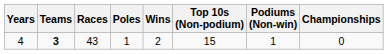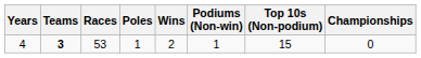 <table class="wikitable" style="text-align:center; font-size:95%">
 <tr>
 <th>Years</th>
 <th>Teams</th>
 <th>Races</th>
 <th>Poles</th>
 <th>Wins</th>
+<th>Podiums<br>(Non-win)</th>
 <th>Top 10s<br>(Non-podium)</th>
-<th>Podiums<br>(Non-win)</th>
 <th>Championships</th>
 </tr>
 <tr>
 <td>4</td>
 <td><strong>3</strong></td>
-<td>43</td>
+<td>53</td>
 <td>1</td>
 <td>2</td>
+<td>1</td>
 <td>15</td>
-<td>1</td>
 <td>0</td>
 </tr>
 </table>
